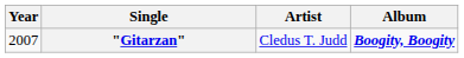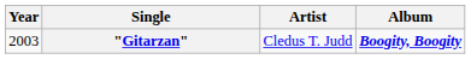 <table class="wikitable plainrowheaders">
 <tr>
 <th>Year</th>
 <th style="width:14em;">Single</th>
 <th>Artist</th>
 <th>Album</th>
 </tr>
 <tr>
-<td>2007</td>
+<td>2003</td>
 <th scope="row">"<a href='#'>Gitarzan</a>"</th>
 <td><a href='#'>Cledus T. Judd</a></td>
 <td><strong><em><a href='#'>Boogity, Boogity</a></em></strong></td>
 </tr>
 </table>
